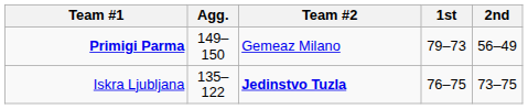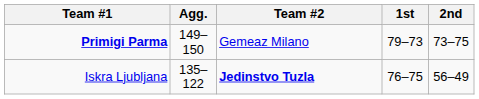 <table class=wikitable style="text-align:center">
 <tr>
 <th width=200>Team #1</th>
 <th width=50>Agg.</th>
 <th width=200>Team #2</th>
 <th width=50>1st</th>
 <th width=50>2nd</th>
 </tr>
 <tr>
 <td align=right><strong><a href='#'>Primigi Parma</a></strong> </td>
 <td>149–150</td>
 <td align=left> <a href='#'>Gemeaz Milano</a></td>
 <td align=center>79–73</td>
-<td align=center>56–49</td>
+<td align=center>73–75</td>
 </tr>
 <tr>
 <td align=right><a href='#'>Iskra Ljubljana</a> </td>
 <td>135–122</td>
 <td align=left> <strong><a href='#'>Jedinstvo Tuzla</a></strong></td>
 <td align=center>76–75</td>
-<td align=center>73–75</td>
+<td align=center>56–49</td>
 </tr>
 </table>
